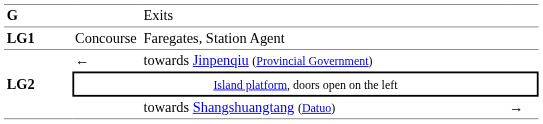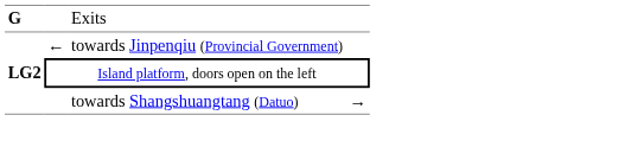 <table table border=0 cellspacing=0 cellpadding=3>
 <tr>
 <td style="border-bottom:solid 1px gray; border-top:solid 1px gray;" valign=top><strong>G</strong></td>
 <td style="border-bottom:solid 1px gray; border-top:solid 1px gray;" valign=top></td>
 <td style="border-bottom:solid 1px gray; border-top:solid 1px gray;" valign=top>Exits</td>
 <td style="border-bottom:solid 1px gray; border-top:solid 1px gray;" valign=top></td>
-</tr>
-<tr>
-<td style="border-bottom:solid 1px gray;" width=70><strong>LG1</strong></td>
-<td style="border-bottom:solid 1px gray;" width=70>Concourse</td>
-<td style="border-bottom:solid 1px gray;" width=400>Faregates, Station Agent</td>
-<td style="border-bottom:solid 1px gray;" width=30></td>
 </tr>
 <tr>
 <td style="border-bottom:solid 1px gray;" rowspan=3><strong>LG2</strong></td>
 <td>←</td>
 <td> towards <a href='#'>Jinpenqiu</a> <small>(<a href='#'>Provincial Government</a>)</small></td>
 <td></td>
 </tr>
 <tr>
 <td style="border-right:solid 2px black;border-left:solid 2px black;border-top:solid 2px black;border-bottom:solid 2px black;text-align:center;" colspan=3><small><a href='#'>Island platform</a>, doors open on the left</small></td>
 </tr>
 <tr>
 <td style="border-bottom:solid 1px gray;"></td>
 <td style="border-bottom:solid 1px gray;"> towards <a href='#'>Shangshuangtang</a> <small>(<a href='#'>Datuo</a>)</small></td>
 <td style="border-bottom:solid 1px gray;">→</td>
 </tr>
 <tr>
 </tr>
 </table>
